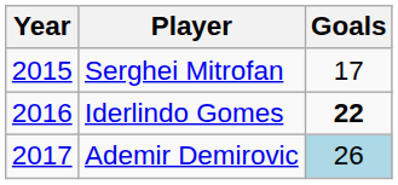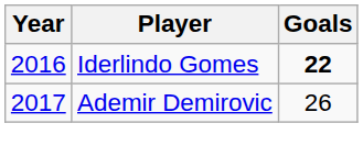 <table class="wikitable">
 <tr>
 <th>Year</th>
 <th>Player</th>
 <th>Goals</th>
-</tr>
-<tr>
-<td><a href='#'>2015</a></td>
-<td> <a href='#'>Serghei Mitrofan</a></td>
-<td align=center>17</td>
 </tr>
 <tr>
 <td><a href='#'>2016</a></td>
 <td> <a href='#'>Iderlindo Gomes</a></td>
 <td align=center><strong>22</strong></td>
 </tr>
 <tr>
 <td><a href='#'>2017</a></td>
 <td> <a href='#'>Ademir Demirovic</a></td>
-<td align=center style="background: lightblue;">26</td>
+<td align=center>26</td>
 </tr>
 </table>
